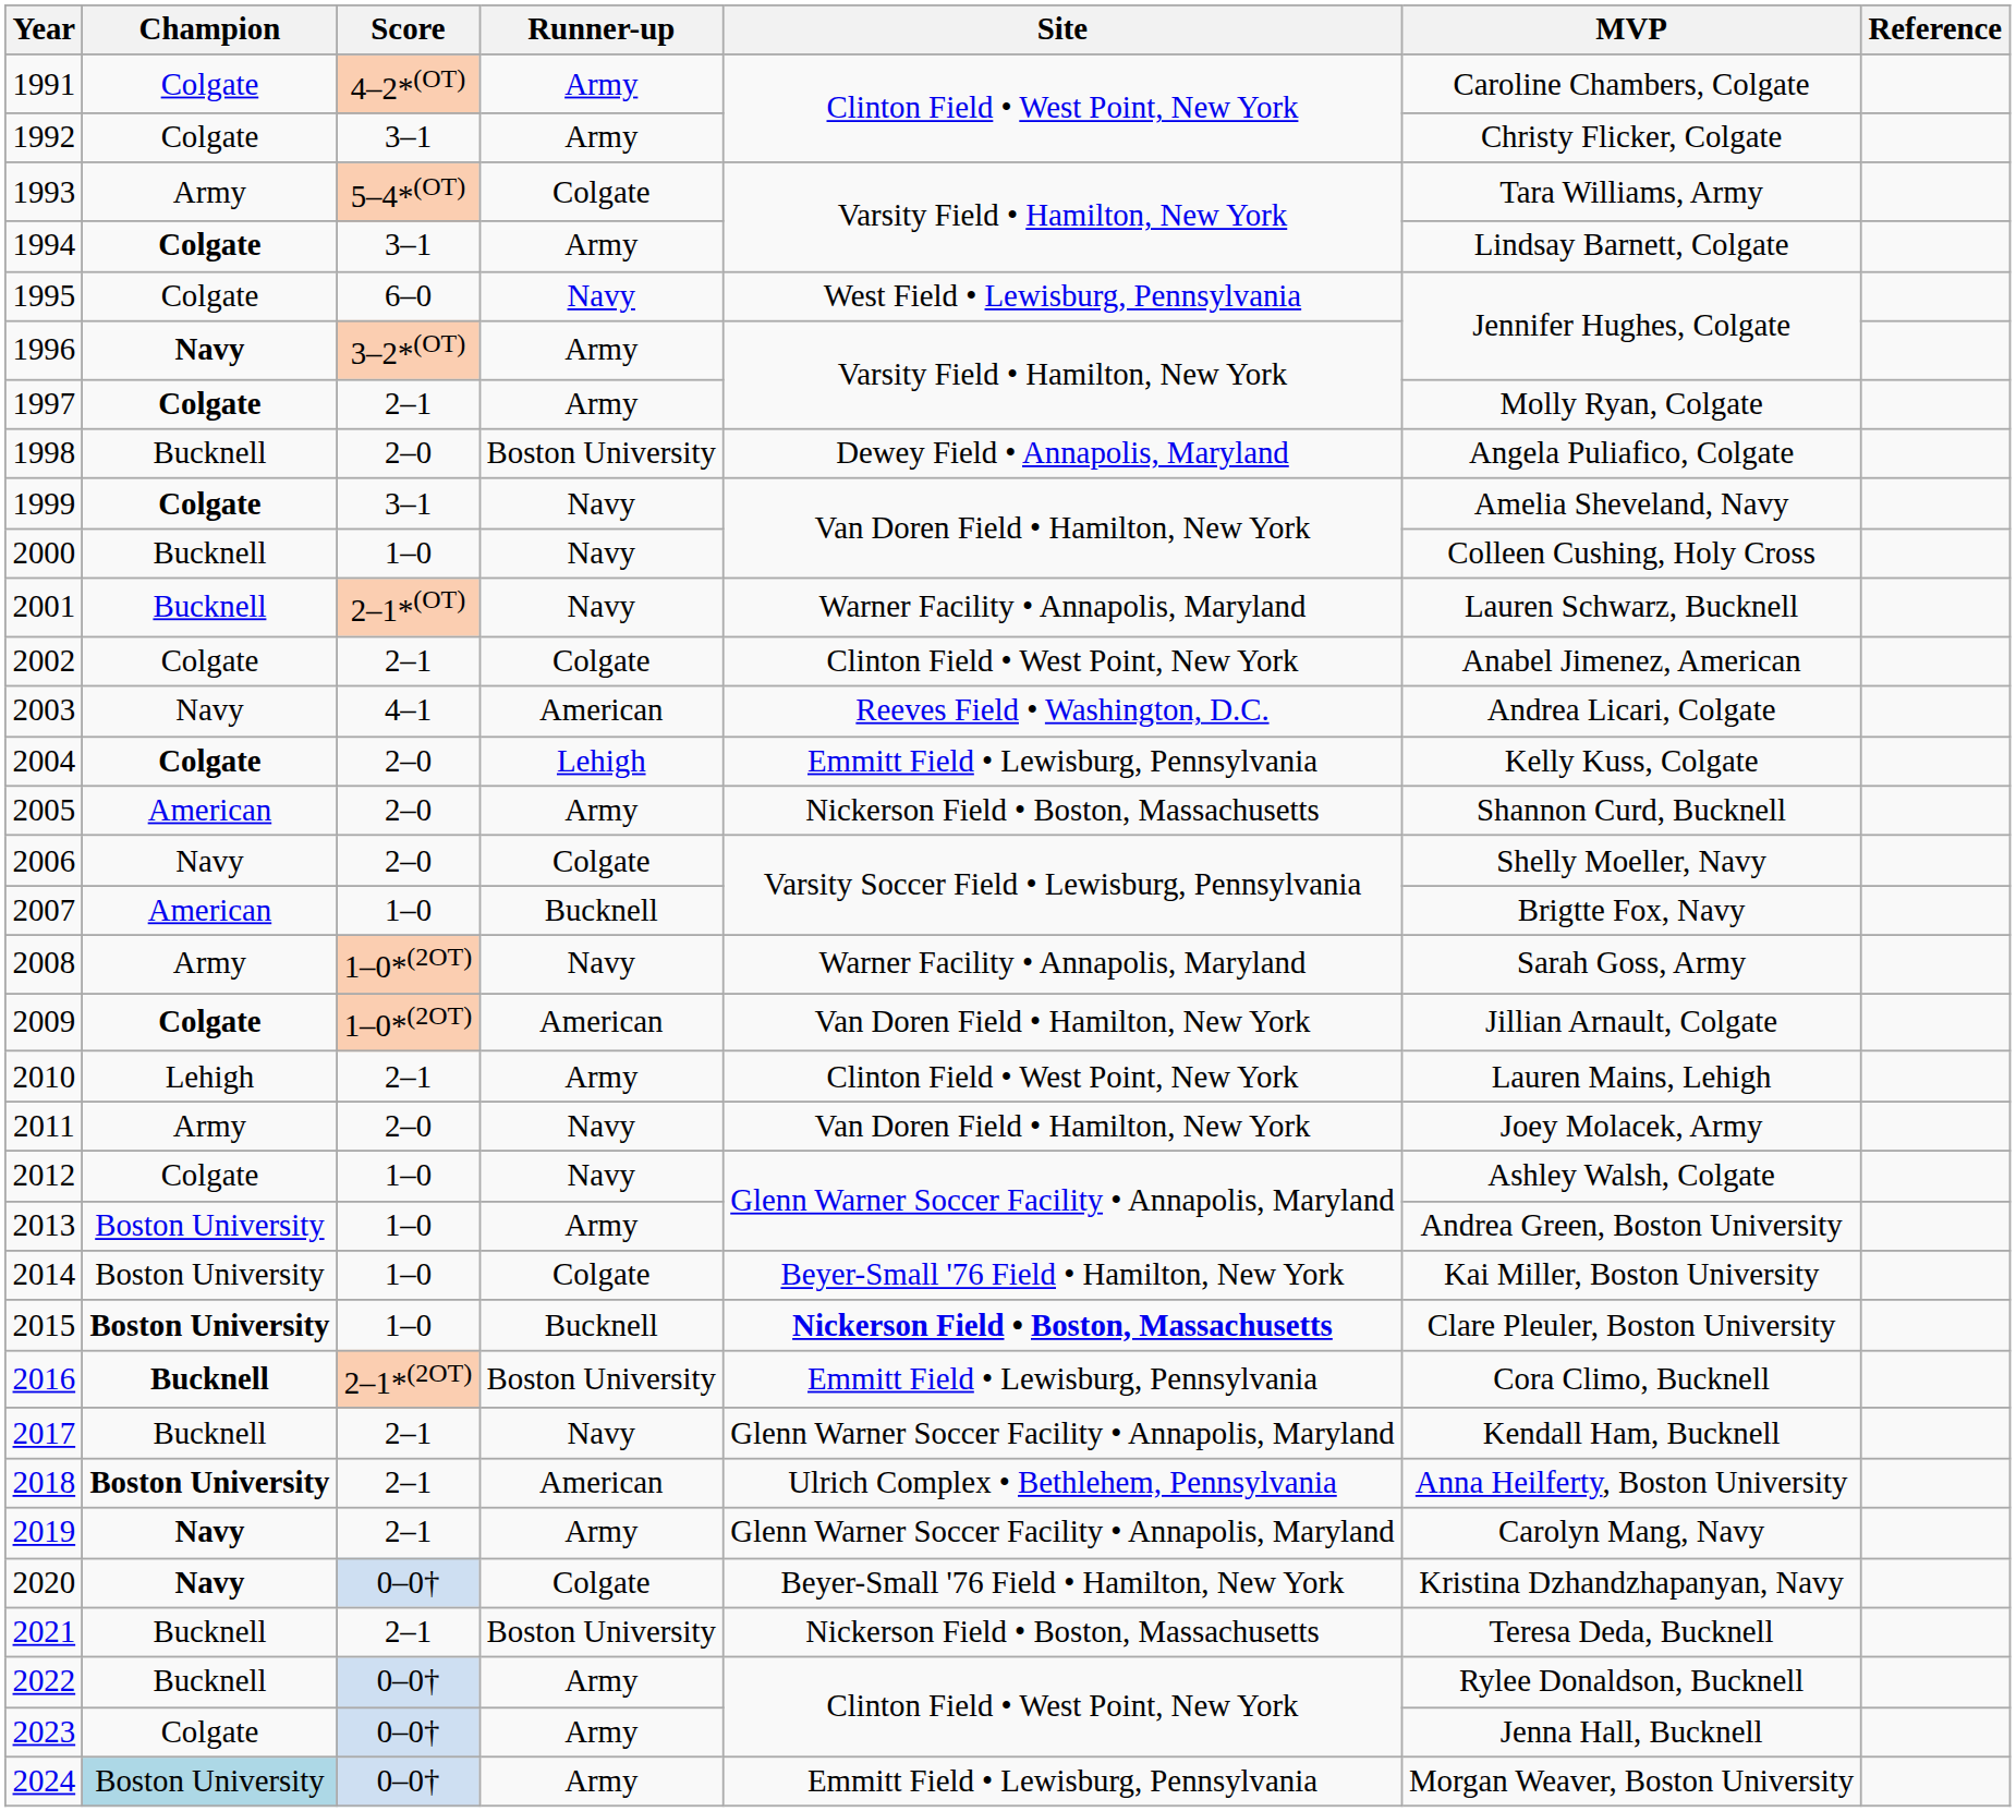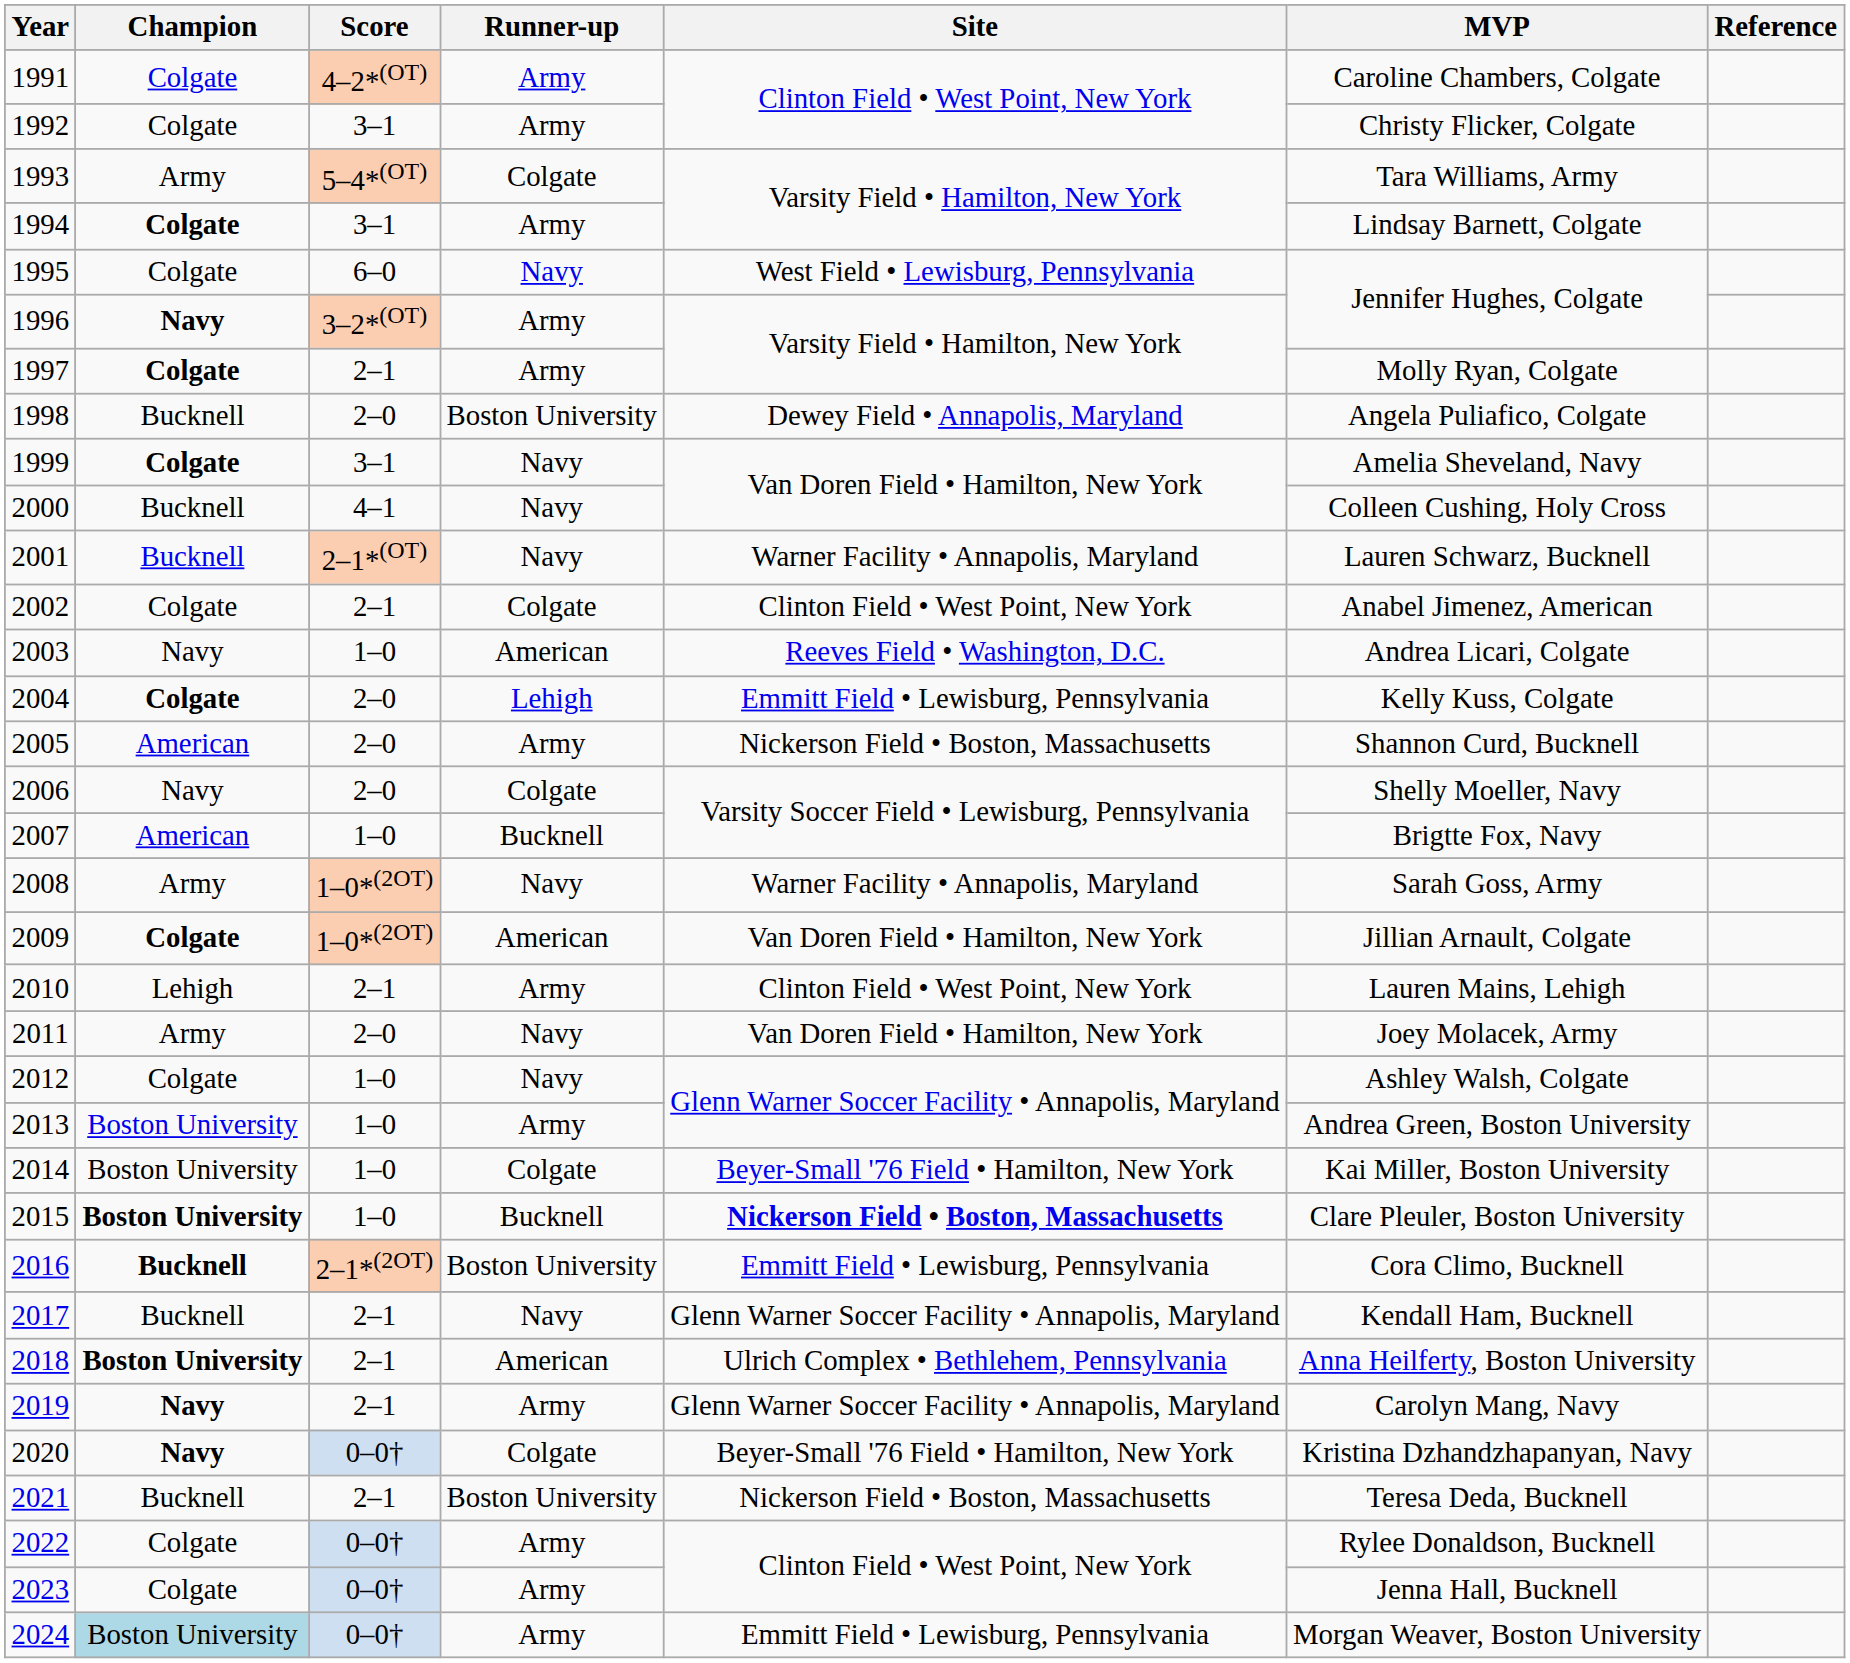 <table class="wikitable sortable" style="text-align:center;">
 <tr>
 <th>Year</th>
 <th>Champion</th>
 <th>Score</th>
 <th>Runner-up</th>
 <th>Site</th>
 <th>MVP</th>
 <th>Reference</th>
 </tr>
 <tr>
 <td>1991</td>
 <td><a href='#'>Colgate</a> </td>
 <td style="background-color:#FBCEB1">4–2*<sup>(OT)</sup></td>
 <td><a href='#'>Army</a></td>
 <td rowspan=2><a href='#'>Clinton Field</a> • <a href='#'>West Point, New York</a></td>
 <td>Caroline Chambers, Colgate</td>
 <td></td>
 </tr>
 <tr>
 <td>1992</td>
 <td>Colgate </td>
 <td>3–1</td>
 <td>Army</td>
 <td>Christy Flicker, Colgate</td>
 <td></td>
 </tr>
 <tr>
 <td>1993</td>
 <td>Army </td>
 <td style="background-color:#FBCEB1">5–4*<sup>(OT)</sup></td>
 <td>Colgate</td>
 <td rowspan=2>Varsity Field • <a href='#'>Hamilton, New York</a></td>
 <td>Tara Williams, Army</td>
 <td></td>
 </tr>
 <tr>
 <td>1994</td>
 <td><strong>Colgate</strong> </td>
 <td>3–1</td>
 <td>Army</td>
 <td>Lindsay Barnett, Colgate</td>
 <td></td>
 </tr>
 <tr>
 <td>1995</td>
 <td>Colgate </td>
 <td>6–0</td>
 <td><a href='#'>Navy</a></td>
 <td>West Field • <a href='#'>Lewisburg, Pennsylvania</a></td>
 <td rowspan=2>Jennifer Hughes, Colgate</td>
 <td></td>
 </tr>
 <tr>
 <td>1996</td>
 <td><strong>Navy</strong> </td>
 <td style="background-color:#FBCEB1">3–2*<sup>(OT)</sup></td>
 <td>Army</td>
 <td rowspan=2>Varsity Field • Hamilton, New York</td>
 <td></td>
 </tr>
 <tr>
 <td>1997</td>
 <td><strong>Colgate</strong> </td>
 <td>2–1</td>
 <td>Army</td>
 <td>Molly Ryan, Colgate</td>
 <td></td>
 </tr>
 <tr>
 <td>1998</td>
 <td>Bucknell </td>
 <td>2–0</td>
 <td>Boston University</td>
 <td>Dewey Field • <a href='#'>Annapolis, Maryland</a></td>
 <td>Angela Puliafico, Colgate</td>
 <td></td>
 </tr>
 <tr>
 <td>1999</td>
 <td><strong>Colgate</strong> </td>
 <td>3–1</td>
 <td>Navy</td>
 <td rowspan=2>Van Doren Field • Hamilton, New York</td>
 <td>Amelia Sheveland, Navy</td>
 <td></td>
 </tr>
 <tr>
 <td>2000</td>
 <td>Bucknell </td>
-<td>1–0</td>
+<td>4–1</td>
 <td>Navy</td>
 <td>Colleen Cushing, Holy Cross</td>
 <td></td>
 </tr>
 <tr>
 <td>2001</td>
 <td><a href='#'>Bucknell</a> </td>
 <td style="background-color:#FBCEB1">2–1*<sup>(OT)</sup></td>
 <td>Navy</td>
 <td>Warner Facility • Annapolis, Maryland</td>
 <td>Lauren Schwarz, Bucknell</td>
 <td></td>
 </tr>
 <tr>
 <td>2002</td>
 <td>Colgate </td>
 <td>2–1</td>
 <td>Colgate</td>
 <td>Clinton Field • West Point, New York</td>
 <td>Anabel Jimenez, American</td>
 <td></td>
 </tr>
 <tr>
 <td>2003</td>
 <td>Navy </td>
-<td>4–1</td>
+<td>1–0</td>
 <td>American</td>
 <td><a href='#'>Reeves Field</a> • <a href='#'>Washington, D.C.</a></td>
 <td>Andrea Licari, Colgate</td>
 <td></td>
 </tr>
 <tr>
 <td>2004</td>
 <td><strong>Colgate</strong> </td>
 <td>2–0</td>
 <td><a href='#'>Lehigh</a></td>
 <td><a href='#'>Emmitt Field</a> • Lewisburg, Pennsylvania</td>
 <td>Kelly Kuss, Colgate</td>
 <td></td>
 </tr>
 <tr>
 <td>2005</td>
 <td><a href='#'>American</a> </td>
 <td>2–0</td>
 <td>Army</td>
 <td>Nickerson Field • Boston, Massachusetts</td>
 <td>Shannon Curd, Bucknell</td>
 <td></td>
 </tr>
 <tr>
 <td>2006</td>
 <td>Navy </td>
 <td>2–0</td>
 <td>Colgate</td>
 <td rowspan=2>Varsity Soccer Field • Lewisburg, Pennsylvania</td>
 <td>Shelly Moeller, Navy</td>
 <td></td>
 </tr>
 <tr>
 <td>2007</td>
 <td><a href='#'>American</a> </td>
 <td>1–0</td>
 <td>Bucknell</td>
 <td>Brigtte Fox, Navy</td>
 <td></td>
 </tr>
 <tr>
 <td>2008</td>
 <td>Army </td>
 <td style="background-color:#FBCEB1">1–0*<sup>(2OT)</sup></td>
 <td>Navy</td>
 <td>Warner Facility • Annapolis, Maryland</td>
 <td>Sarah Goss, Army</td>
 <td></td>
 </tr>
 <tr>
 <td>2009</td>
 <td><strong>Colgate</strong> </td>
 <td style="background-color:#FBCEB1">1–0*<sup>(2OT)</sup></td>
 <td>American</td>
 <td>Van Doren Field • Hamilton, New York</td>
 <td>Jillian Arnault, Colgate</td>
 <td></td>
 </tr>
 <tr>
 <td>2010</td>
 <td>Lehigh </td>
 <td>2–1</td>
 <td>Army</td>
 <td>Clinton Field • West Point, New York</td>
 <td>Lauren Mains, Lehigh</td>
 <td></td>
 </tr>
 <tr>
 <td>2011</td>
 <td>Army </td>
 <td>2–0</td>
 <td>Navy</td>
 <td>Van Doren Field • Hamilton, New York</td>
 <td>Joey Molacek, Army</td>
 <td></td>
 </tr>
 <tr>
 <td>2012</td>
 <td>Colgate </td>
 <td>1–0</td>
 <td>Navy</td>
 <td rowspan=2><a href='#'>Glenn Warner Soccer Facility</a> • Annapolis, Maryland</td>
 <td>Ashley Walsh, Colgate</td>
 <td></td>
 </tr>
 <tr>
 <td>2013</td>
 <td><a href='#'>Boston University</a> </td>
 <td>1–0</td>
 <td>Army</td>
 <td>Andrea Green, Boston University</td>
 <td></td>
 </tr>
 <tr>
 <td>2014</td>
 <td>Boston University </td>
 <td>1–0</td>
 <td>Colgate</td>
 <td><a href='#'>Beyer-Small '76 Field</a> • Hamilton, New York</td>
 <td>Kai Miller, Boston University</td>
 <td></td>
 </tr>
 <tr>
 <td>2015</td>
 <td><strong>Boston University</strong> </td>
 <td>1–0</td>
 <td>Bucknell</td>
 <td><strong><a href='#'>Nickerson Field</a> • <a href='#'>Boston, Massachusetts</a></strong></td>
 <td>Clare Pleuler, Boston University</td>
 <td></td>
 </tr>
 <tr>
 <td><a href='#'>2016</a></td>
 <td><strong>Bucknell</strong> </td>
 <td style="background-color:#FBCEB1">2–1*<sup>(2OT)</sup></td>
 <td>Boston University</td>
 <td><a href='#'>Emmitt Field</a> • Lewisburg, Pennsylvania</td>
 <td>Cora Climo, Bucknell</td>
 <td></td>
 </tr>
 <tr>
 <td><a href='#'>2017</a></td>
 <td>Bucknell </td>
 <td>2–1</td>
 <td>Navy</td>
 <td>Glenn Warner Soccer Facility • Annapolis, Maryland</td>
 <td>Kendall Ham, Bucknell</td>
 <td></td>
 </tr>
 <tr>
 <td><a href='#'>2018</a></td>
 <td><strong>Boston University</strong> </td>
 <td>2–1</td>
 <td>American</td>
 <td>Ulrich Complex • <a href='#'>Bethlehem, Pennsylvania</a></td>
 <td><a href='#'>Anna Heilferty</a>, Boston University</td>
 <td></td>
 </tr>
 <tr>
 <td><a href='#'>2019</a></td>
 <td><strong>Navy</strong> </td>
 <td>2–1</td>
 <td>Army</td>
 <td>Glenn Warner Soccer Facility • Annapolis, Maryland</td>
 <td>Carolyn Mang, Navy</td>
 <td></td>
 </tr>
 <tr>
 <td>2020</td>
 <td><strong>Navy</strong> </td>
 <td style="background-color:#cedff2">0–0†<br></td>
 <td>Colgate</td>
 <td>Beyer-Small '76 Field • Hamilton, New York</td>
 <td>Kristina Dzhandzhapanyan, Navy</td>
 <td></td>
 </tr>
 <tr>
 <td><a href='#'>2021</a></td>
 <td>Bucknell </td>
 <td>2–1</td>
 <td>Boston University</td>
 <td>Nickerson Field • Boston, Massachusetts</td>
 <td>Teresa Deda, Bucknell</td>
 <td></td>
 </tr>
 <tr>
 <td><a href='#'>2022</a></td>
-<td>Bucknell </td>
+<td>Colgate </td>
 <td style="background-color:#cedff2">0–0†<br></td>
 <td>Army</td>
 <td rowspan=2>Clinton Field • West Point, New York</td>
 <td>Rylee Donaldson, Bucknell</td>
 <td></td>
 </tr>
 <tr>
 <td><a href='#'>2023</a></td>
 <td>Colgate </td>
 <td style="background-color:#cedff2">0–0†<br></td>
 <td>Army</td>
 <td>Jenna Hall, Bucknell</td>
 <td></td>
 </tr>
 <tr>
 <td><a href='#'>2024</a></td>
 <td style="background: lightblue;">Boston University </td>
 <td style="background-color:#cedff2">0–0†<br></td>
 <td>Army</td>
 <td>Emmitt Field • Lewisburg, Pennsylvania</td>
 <td>Morgan Weaver, Boston University</td>
 <td></td>
 </tr>
 </table>
